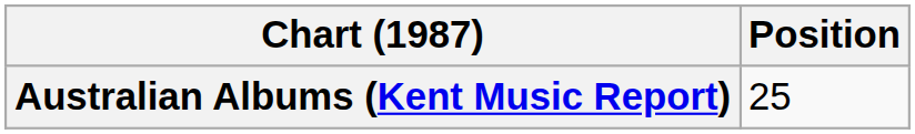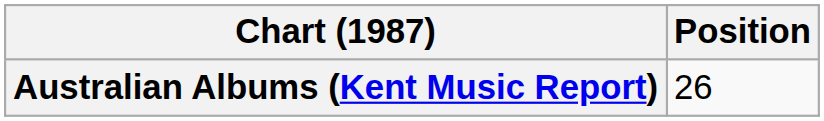 <table class="wikitable plainrowheaders">
 <tr>
 <th>Chart (1987)</th>
 <th>Position</th>
 </tr>
 <tr>
 <th scope="row">Australian Albums (<a href='#'>Kent Music Report</a>)</th>
-<td align="centre">25</td>
+<td align="centre">26</td>
 </tr>
 </table>
